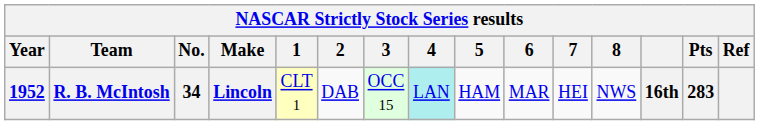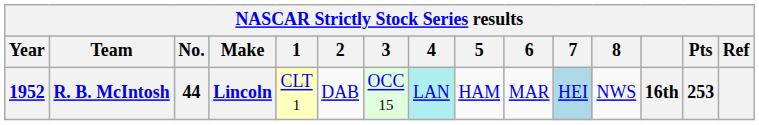 <table class="wikitable" style="text-align:center; font-size:75%">
 <tr>
 <th colspan=15><a href='#'>NASCAR Strictly Stock Series</a> results</th>
 </tr>
 <tr>
 <th>Year</th>
 <th>Team</th>
 <th>No.</th>
 <th>Make</th>
 <th>1</th>
 <th>2</th>
 <th>3</th>
 <th>4</th>
 <th>5</th>
 <th>6</th>
 <th>7</th>
 <th>8</th>
 <th></th>
 <th>Pts</th>
 <th>Ref</th>
 </tr>
 <tr>
 <th><a href='#'>1952</a></th>
 <th><a href='#'>R. B. McIntosh</a></th>
-<th>34</th>
+<th>44</th>
 <th><a href='#'>Lincoln</a></th>
 <td style="background:#FFFFBF;"><a href='#'>CLT</a><br><small>1</small></td>
 <td><a href='#'>DAB</a></td>
 <td style="background:#DFFFDF;"><a href='#'>OCC</a><br><small>15</small></td>
 <td style="background: paleturquoise;"><a href='#'>LAN</a></td>
 <td><a href='#'>HAM</a></td>
 <td><a href='#'>MAR</a></td>
-<td><a href='#'>HEI</a></td>
+<td style="background: lightblue;"><a href='#'>HEI</a></td>
 <td><a href='#'>NWS</a></td>
 <th>16th</th>
-<th>283</th>
+<th>253</th>
 <th></th>
 </tr>
 </table>
